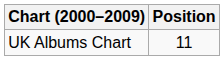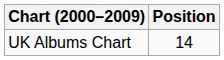 <table class="wikitable sortable">
 <tr>
 <th>Chart (2000–2009)</th>
 <th>Position</th>
 </tr>
 <tr>
 <td>UK Albums Chart</td>
-<td style="text-align:center;">11</td>
+<td style="text-align:center;">14</td>
 </tr>
 </table>
